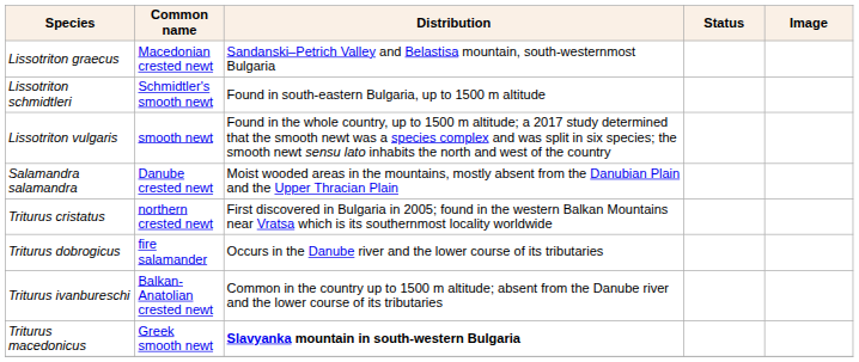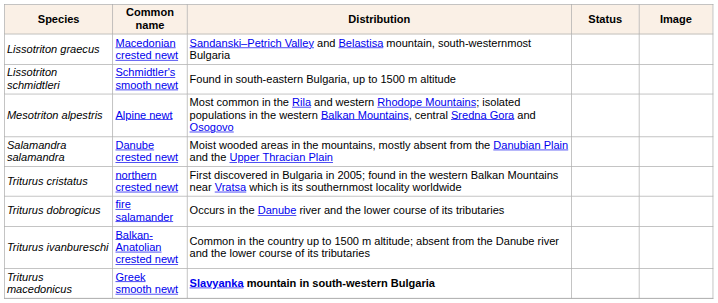 <table class="sortable wikitable plainrowheaders" border="0" style="background:#ffffff" align="top" class="sortable wikitable">
 <tr ->
 <th scope="col" style="background-color:Linen; color:Black" width=150 px>Species</th>
 <th scope="col" style="background-color:Linen; color:Black" width=100 px>Common name</th>
 <th scope="col" style="background:Linen; color:Black" width=550 px>Distribution</th>
 <th scope="col" style="background-color:Linen; color:Black" width=90 px>Status</th>
 <th scope="col" style="background:Linen; color:Black" width=100 px>Image</th>
 </tr>
 <tr>
 <td !scope="row" style="background:#ffffff"><em>Lissotriton graecus</em></td>
 <td><a href='#'>Macedonian crested newt</a></td>
 <td><a href='#'>Sandanski–Petrich Valley</a> and <a href='#'>Belastisa</a> mountain, south-westernmost Bulgaria</td>
 <td></td>
 <td></td>
 </tr>
 <tr>
 <td !scope="row" style="background:#ffffff"><em>Lissotriton schmidtleri</em></td>
 <td><a href='#'>Schmidtler's smooth newt</a></td>
 <td>Found in south-eastern Bulgaria, up to 1500 m altitude</td>
 <td></td>
 <td></td>
 </tr>
 <tr>
-<td !scope="row" style="background:#ffffff"><em>Lissotriton vulgaris</em></td>
-<td><a href='#'>smooth newt</a></td>
-<td>Found in the whole country, up to 1500 m altitude; a 2017 study determined that the smooth newt was a <a href='#'>species complex</a> and was split in six species; the smooth newt <em>sensu lato</em> inhabits the north and west of the country</td>
+<td !scope="row" style="background:#ffffff"><em>Mesotriton alpestris</em></td>
+<td><a href='#'>Alpine newt</a></td>
+<td>Most common in the <a href='#'>Rila</a> and western <a href='#'>Rhodope Mountains</a>; isolated populations in the western <a href='#'>Balkan Mountains</a>, central <a href='#'>Sredna Gora</a> and <a href='#'>Osogovo</a></td>
 <td></td>
 <td></td>
 </tr>
 <tr>
 <td !scope="row" style="background:#ffffff"><em>Salamandra salamandra</em></td>
 <td><a href='#'>Danube crested newt</a></td>
 <td>Moist wooded areas in the mountains, mostly absent from the <a href='#'>Danubian Plain</a> and the <a href='#'>Upper Thracian Plain</a></td>
 <td></td>
 <td></td>
 </tr>
 <tr>
 <td !scope="row" style="background:#ffffff"><em>Triturus cristatus</em></td>
 <td><a href='#'>northern crested newt</a></td>
 <td>First discovered in Bulgaria in 2005; found in the western Balkan Mountains near <a href='#'>Vratsa</a> which is its southernmost locality worldwide</td>
 <td></td>
 <td></td>
 </tr>
 <tr>
 <td !scope="row" style="background:#ffffff"><em>Triturus dobrogicus</em></td>
 <td><a href='#'>fire salamander</a></td>
 <td>Occurs in the <a href='#'>Danube</a> river and the lower course of its tributaries</td>
 <td></td>
 <td></td>
 </tr>
 <tr>
 <td !scope="row" style="background:#ffffff"><em>Triturus ivanbureschi</em></td>
 <td><a href='#'>Balkan-Anatolian crested newt</a></td>
 <td>Common in the country up to 1500 m altitude; absent from the Danube river and the lower course of its tributaries</td>
 <td></td>
 <td></td>
 </tr>
 <tr>
 <td !scope="row" style="background:#ffffff"><em>Triturus macedonicus</em></td>
 <td><a href='#'>Greek smooth newt</a></td>
 <td><strong><a href='#'>Slavyanka</a> mountain in south-western Bulgaria</strong></td>
 <td></td>
 <td></td>
 </tr>
 <tr>
 </tr>
 </table>
